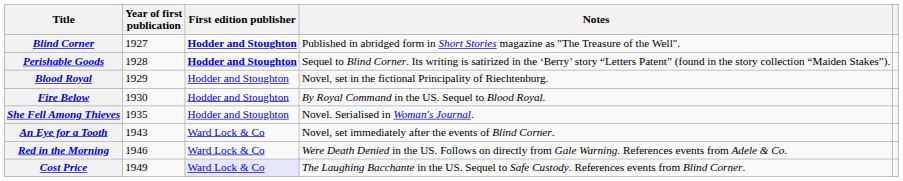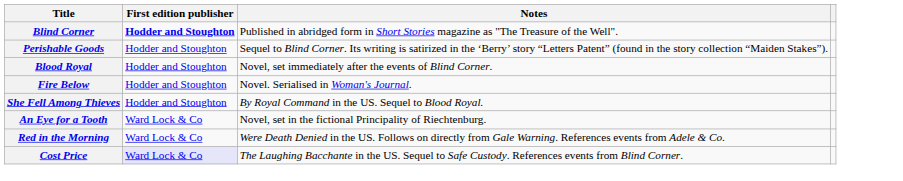 <table class="wikitable plainrowheaders sortable" style="margin-right: 0;">
 <tr>
 <th scope="col">Title</th>
-<th scope="col">Year of first<br>publication</th>
 <th scope="col">First edition publisher<br></th>
 <th scope="col" class="unsortable">Notes</th>
 <th scope="col" class="unsortable"></th>
 </tr>
 <tr>
 <th scope="row"><em><a href='#'>Blind Corner</a></em></th>
-<td>1927</td>
 <td><strong><a href='#'>Hodder and Stoughton</a></strong></td>
 <td>Published in abridged form in <em><a href='#'>Short Stories</a></em> magazine as "The Treasure of the Well".</td>
 <td style="text-align: center;"></td>
 </tr>
 <tr>
 <th scope="row"><em><a href='#'>Perishable Goods</a></em></th>
-<td>1928</td>
-<td><strong><a href='#'>Hodder and Stoughton</a></strong></td>
+<td><a href='#'>Hodder and Stoughton</a></td>
 <td>Sequel to <em>Blind Corner</em>. Its writing is satirized in the ‘Berry’ story “Letters Patent” (found in the story collection “Maiden Stakes”).</td>
 <td style="text-align: center;"></td>
 </tr>
 <tr>
 <th scope="row"><em><a href='#'>Blood Royal</a></em></th>
-<td>1929</td>
 <td><a href='#'>Hodder and Stoughton</a></td>
-<td>Novel, set in the fictional Principality of Riechtenburg.</td>
+<td>Novel, set immediately after the events of <em>Blind Corner</em>.</td>
 <td style="text-align: center;"></td>
 </tr>
 <tr>
 <th scope="row"><em><a href='#'>Fire Below</a></em></th>
-<td>1930</td>
+<td><a href='#'>Hodder and Stoughton</a></td>
+<td>Novel. Serialised in <em><a href='#'>Woman's Journal</a></em>.</td>
+<td style="text-align: center;"></td>
+</tr>
+<tr>
+<th scope="row"><em><a href='#'>She Fell Among Thieves</a></em></th>
 <td><a href='#'>Hodder and Stoughton</a></td>
 <td><em>By Royal Command</em> in the US. Sequel to <em>Blood Royal.</em></td>
 <td style="text-align: center;"></td>
 </tr>
 <tr>
-<th scope="row"><em><a href='#'>She Fell Among Thieves</a></em></th>
-<td>1935</td>
-<td><a href='#'>Hodder and Stoughton</a></td>
-<td>Novel. Serialised in <em><a href='#'>Woman's Journal</a></em>.</td>
-<td style="text-align: center;"></td>
-</tr>
-<tr>
 <th scope="row"><em><a href='#'>An Eye for a Tooth</a></em></th>
-<td>1943</td>
 <td><a href='#'>Ward Lock & Co</a></td>
-<td>Novel, set immediately after the events of <em>Blind Corner</em>.</td>
+<td>Novel, set in the fictional Principality of Riechtenburg.</td>
 <td style="text-align: center;"></td>
 </tr>
 <tr>
 <th scope="row"><em><a href='#'>Red in the Morning</a></em></th>
-<td>1946</td>
 <td><a href='#'>Ward Lock & Co</a></td>
 <td><em>Were Death Denied</em> in the US. Follows on directly from <em>Gale Warning</em>.  References events from <em>Adele & Co.</em></td>
 <td style="text-align: center;"></td>
 </tr>
 <tr>
 <th scope="row"><em><a href='#'>Cost Price</a></em></th>
-<td>1949</td>
 <td style="background: lavender;"><a href='#'>Ward Lock & Co</a></td>
 <td><em>The Laughing Bacchante</em> in the US. Sequel to <em>Safe Custody</em>. References events from <em>Blind Corner</em>.</td>
 <td style="text-align: center;"></td>
 </tr>
 </table>
